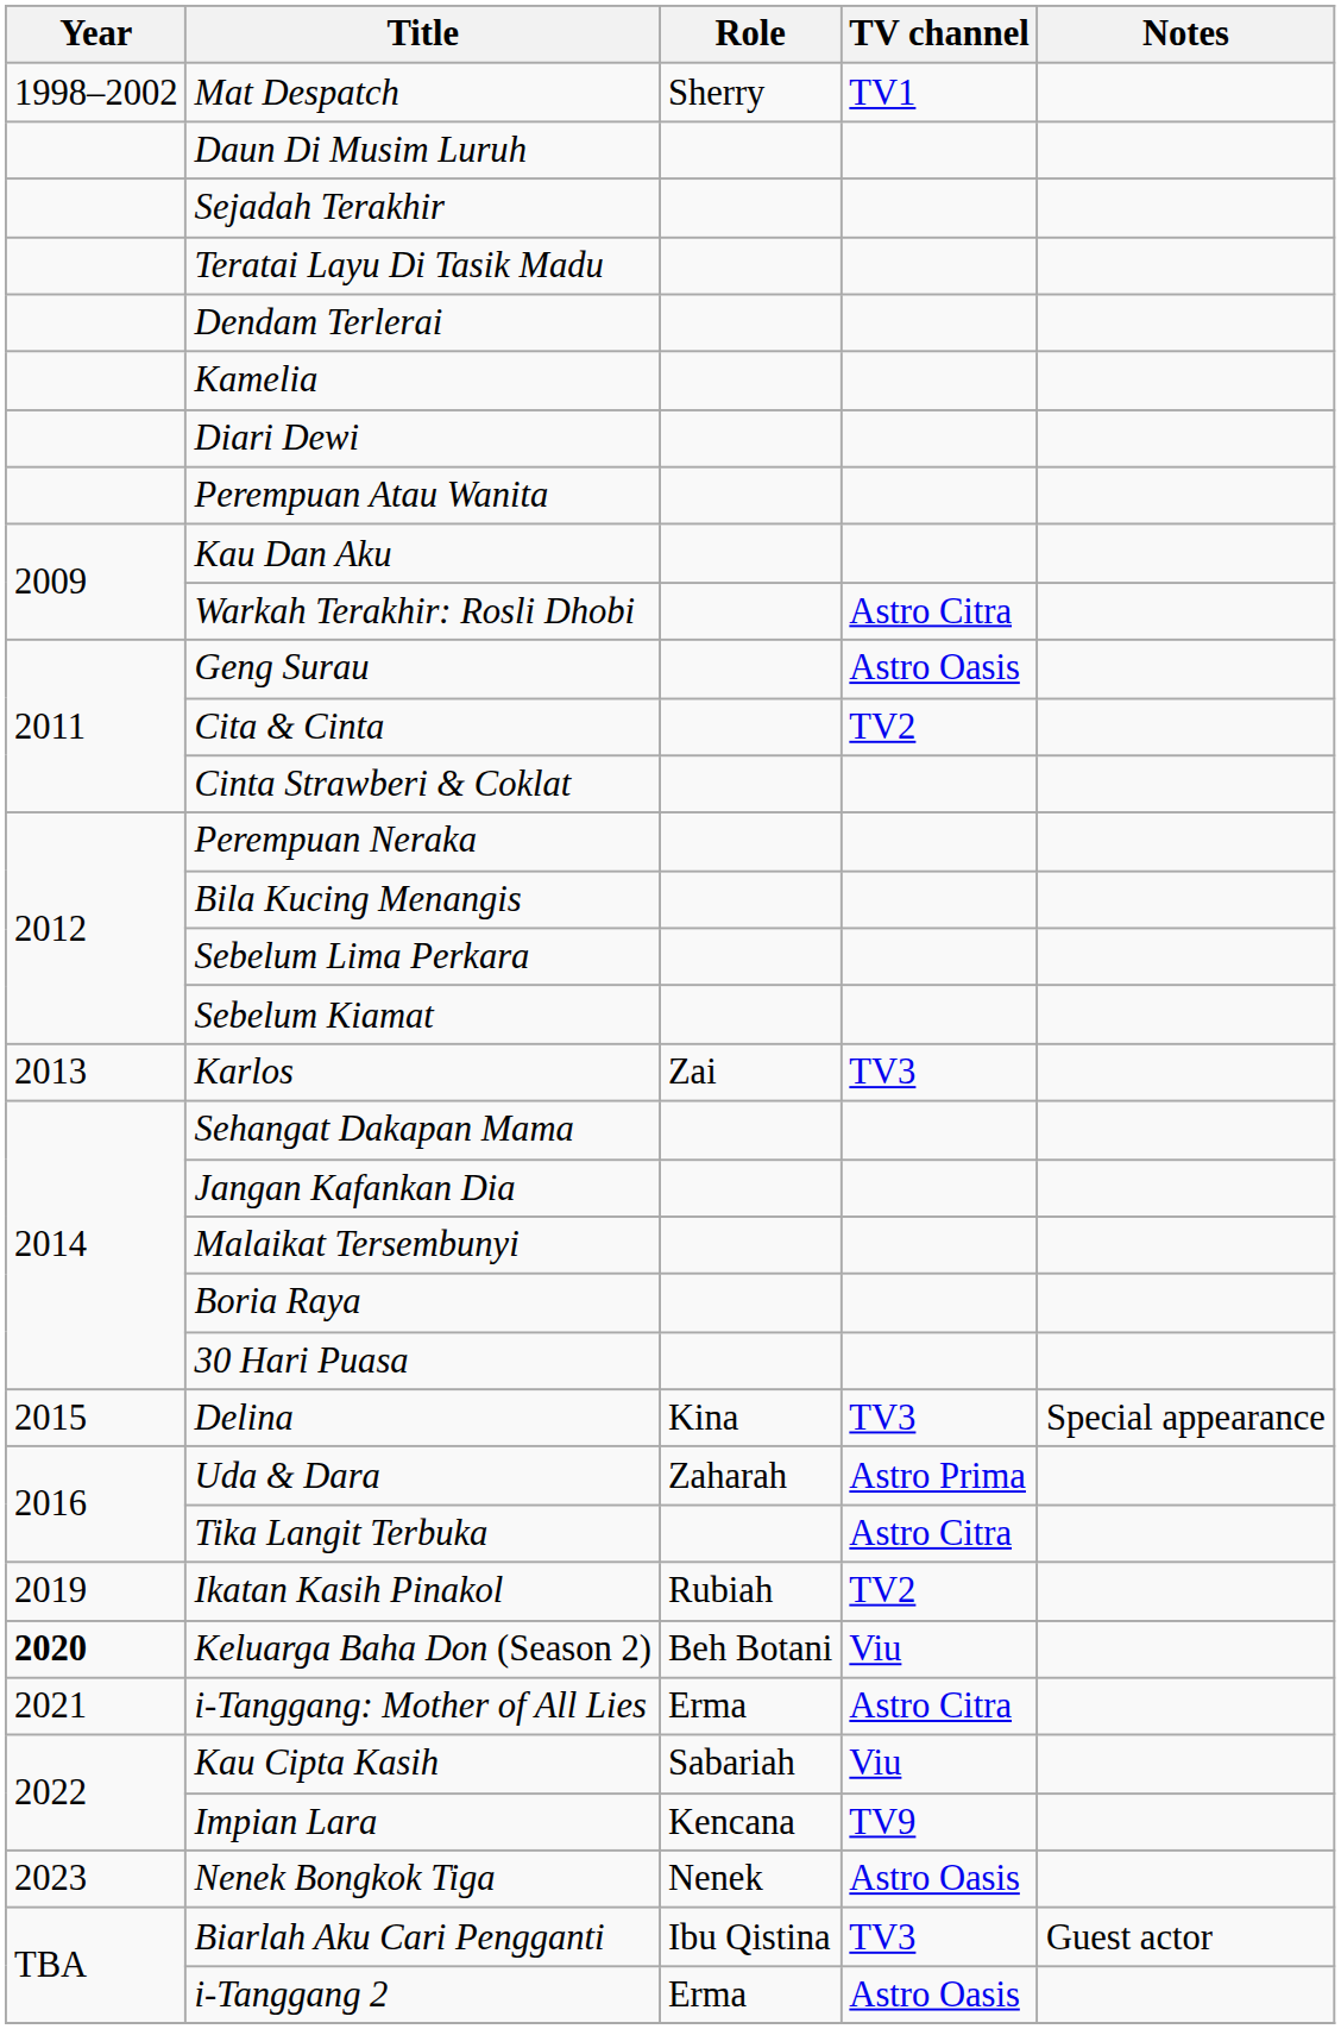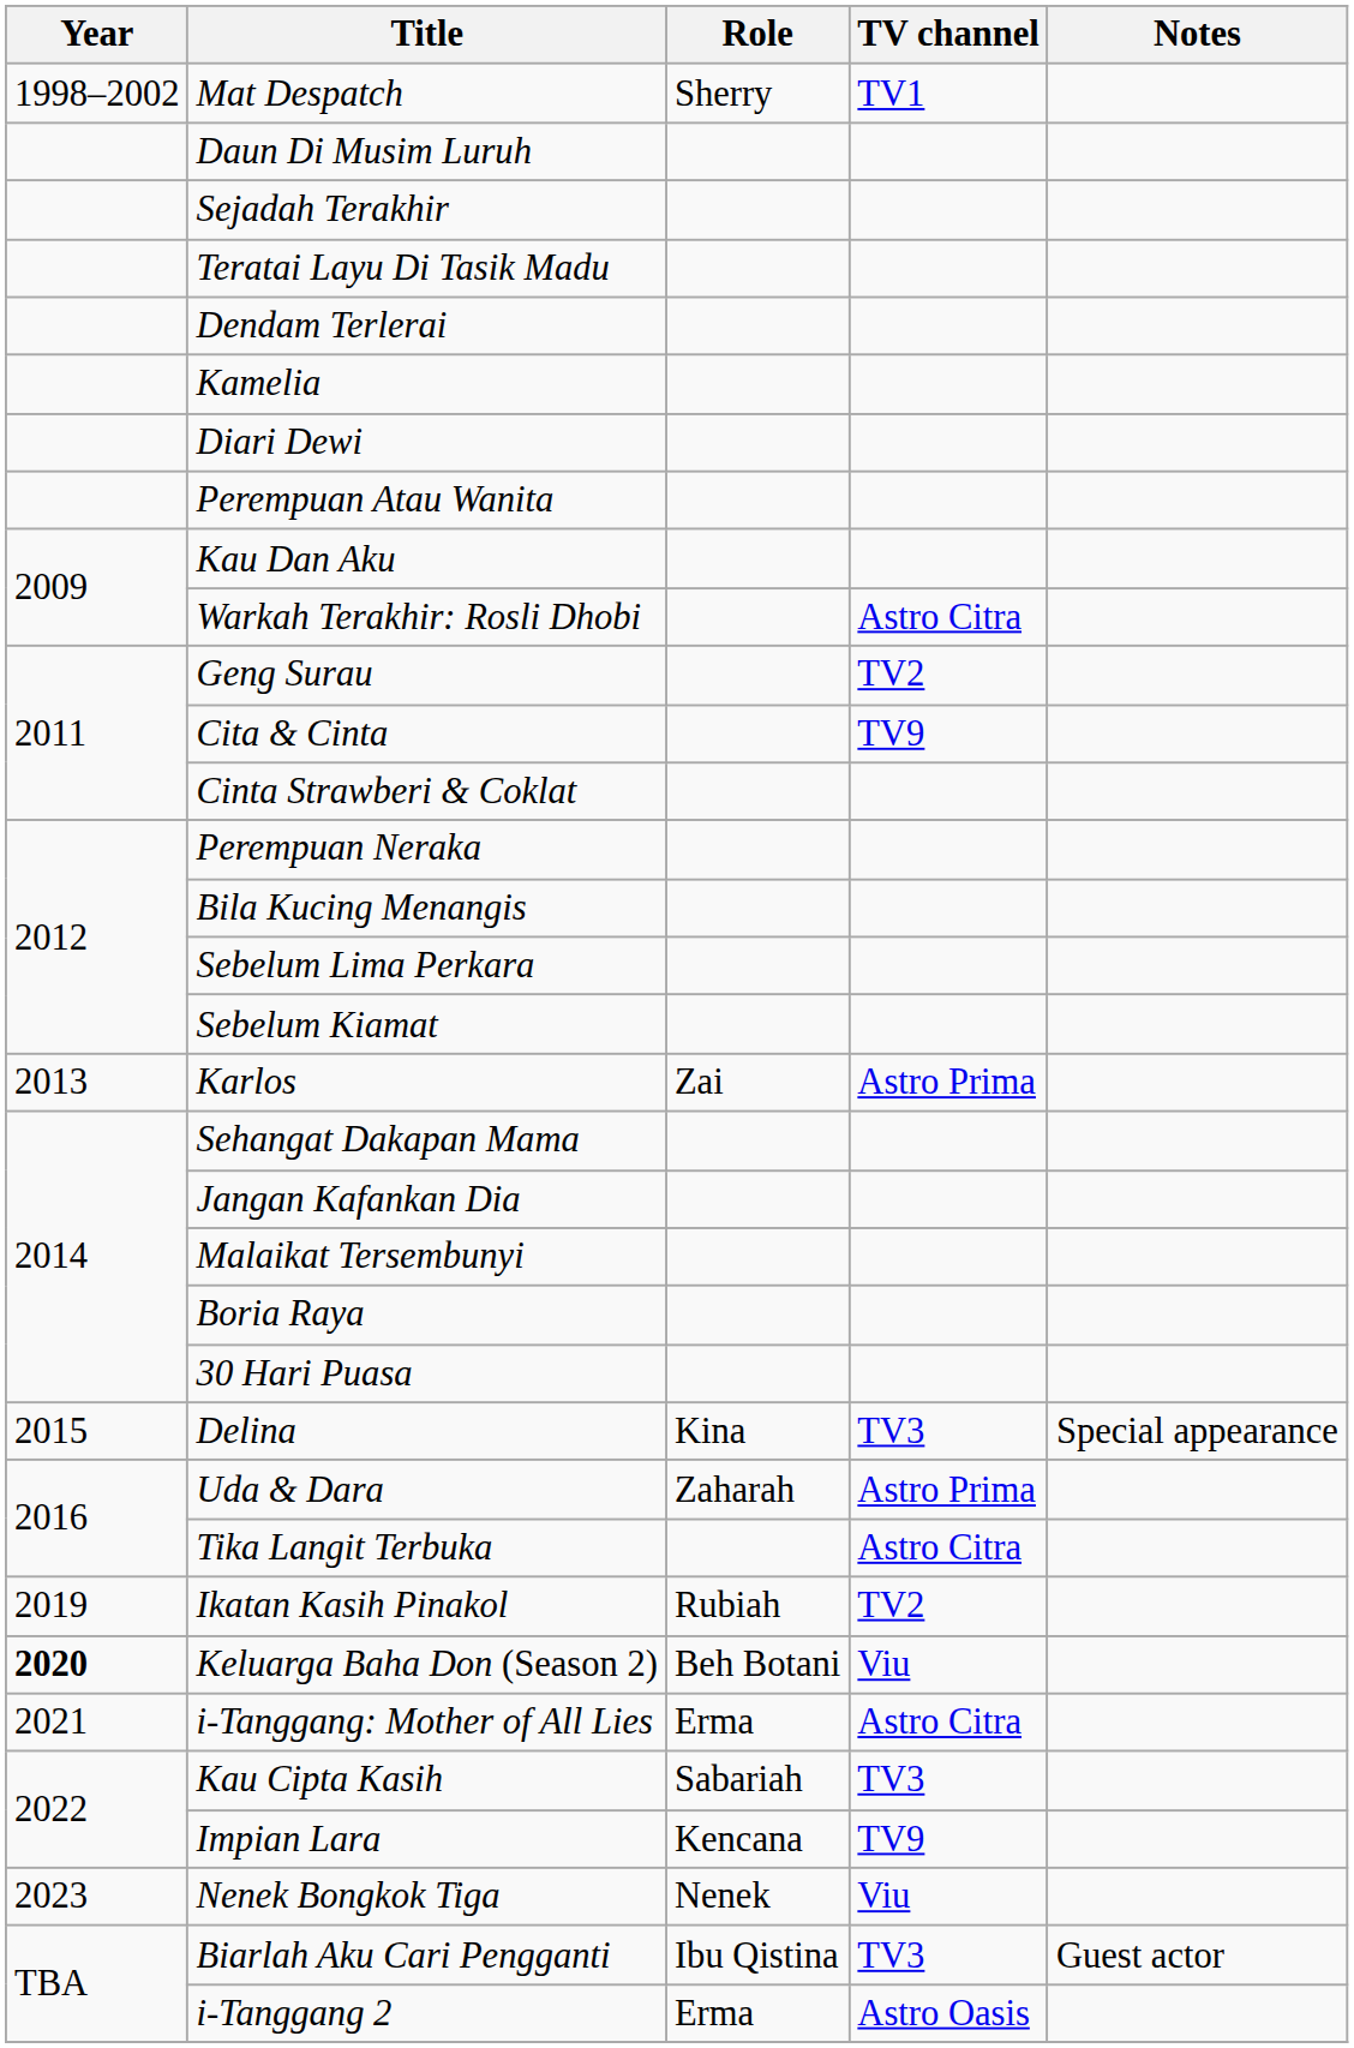 <table class="wikitable">
 <tr>
 <th>Year</th>
 <th>Title</th>
 <th>Role</th>
 <th>TV channel</th>
 <th>Notes</th>
 </tr>
 <tr>
 <td>1998–2002</td>
 <td><em>Mat Despatch</em></td>
 <td>Sherry</td>
 <td><a href='#'>TV1</a></td>
 <td></td>
 </tr>
 <tr>
 <td></td>
 <td><em>Daun Di Musim Luruh</em></td>
 <td></td>
 <td></td>
 <td></td>
 </tr>
 <tr>
 <td></td>
 <td><em>Sejadah Terakhir</em></td>
 <td></td>
 <td></td>
 <td></td>
 </tr>
 <tr>
 <td></td>
 <td><em>Teratai Layu Di Tasik Madu</em></td>
 <td></td>
 <td></td>
 <td></td>
 </tr>
 <tr>
 <td></td>
 <td><em>Dendam Terlerai</em></td>
 <td></td>
 <td></td>
 <td></td>
 </tr>
 <tr>
 <td></td>
 <td><em>Kamelia</em></td>
 <td></td>
 <td></td>
 <td></td>
 </tr>
 <tr>
 <td></td>
 <td><em>Diari Dewi</em></td>
 <td></td>
 <td></td>
 <td></td>
 </tr>
 <tr>
 <td></td>
 <td><em>Perempuan Atau Wanita</em></td>
 <td></td>
 <td></td>
 <td></td>
 </tr>
 <tr>
 <td rowspan="2">2009</td>
 <td><em>Kau Dan Aku</em></td>
 <td></td>
 <td></td>
 <td></td>
 </tr>
 <tr>
 <td><em>Warkah Terakhir: Rosli Dhobi</em></td>
 <td></td>
 <td><a href='#'>Astro Citra</a></td>
 <td></td>
 </tr>
 <tr>
 <td rowspan="3">2011</td>
 <td><em>Geng Surau</em></td>
 <td></td>
-<td><a href='#'>Astro Oasis</a></td>
+<td><a href='#'>TV2</a></td>
 <td></td>
 </tr>
 <tr>
 <td><em>Cita & Cinta</em></td>
 <td></td>
-<td><a href='#'>TV2</a></td>
+<td><a href='#'>TV9</a></td>
 <td></td>
 </tr>
 <tr>
 <td><em>Cinta Strawberi & Coklat</em></td>
 <td></td>
 <td></td>
 <td></td>
 </tr>
 <tr>
 <td rowspan="4">2012</td>
 <td><em>Perempuan Neraka</em></td>
 <td></td>
 <td></td>
 <td></td>
 </tr>
 <tr>
 <td><em>Bila Kucing Menangis</em></td>
 <td></td>
 <td></td>
 <td></td>
 </tr>
 <tr>
 <td><em>Sebelum Lima Perkara</em></td>
 <td></td>
 <td></td>
 <td></td>
 </tr>
 <tr>
 <td><em>Sebelum Kiamat</em></td>
 <td></td>
 <td></td>
 <td></td>
 </tr>
 <tr>
 <td>2013</td>
 <td><em>Karlos</em></td>
 <td>Zai</td>
-<td><a href='#'>TV3</a></td>
+<td><a href='#'>Astro Prima</a></td>
 <td></td>
 </tr>
 <tr>
 <td rowspan="5">2014</td>
 <td><em>Sehangat Dakapan Mama</em></td>
 <td></td>
 <td></td>
 <td></td>
 </tr>
 <tr>
 <td><em>Jangan Kafankan Dia</em></td>
 <td></td>
 <td></td>
 <td></td>
 </tr>
 <tr>
 <td><em>Malaikat Tersembunyi</em></td>
 <td></td>
 <td></td>
 <td></td>
 </tr>
 <tr>
 <td><em>Boria Raya</em></td>
 <td></td>
 <td></td>
 <td></td>
 </tr>
 <tr>
 <td><em>30 Hari Puasa</em></td>
 <td></td>
 <td></td>
 </tr>
 <tr>
 <td>2015</td>
 <td><em>Delina</em></td>
 <td>Kina</td>
 <td><a href='#'>TV3</a></td>
 <td>Special appearance</td>
 </tr>
 <tr>
 <td rowspan="2">2016</td>
 <td><em>Uda & Dara</em></td>
 <td>Zaharah</td>
 <td><a href='#'>Astro Prima</a></td>
 <td></td>
 </tr>
 <tr>
 <td><em>Tika Langit Terbuka</em></td>
 <td></td>
 <td><a href='#'>Astro Citra</a></td>
 <td></td>
 </tr>
 <tr>
 <td>2019</td>
 <td><em>Ikatan Kasih Pinakol</em></td>
 <td>Rubiah</td>
 <td><a href='#'>TV2</a></td>
 <td></td>
 </tr>
 <tr>
 <td><strong>2020</strong></td>
 <td><em>Keluarga Baha Don</em> (Season 2)</td>
 <td>Beh Botani</td>
 <td><a href='#'>Viu</a></td>
 <td></td>
 </tr>
 <tr>
 <td>2021</td>
 <td><em>i-Tanggang: Mother of All Lies</em></td>
 <td>Erma</td>
 <td><a href='#'>Astro Citra</a></td>
 <td></td>
 </tr>
 <tr>
 <td rowspan="2">2022</td>
 <td><em>Kau Cipta Kasih</em></td>
 <td>Sabariah</td>
-<td><a href='#'>Viu</a></td>
+<td><a href='#'>TV3</a></td>
 <td></td>
 </tr>
 <tr>
 <td><em>Impian Lara</em></td>
 <td>Kencana</td>
 <td><a href='#'>TV9</a></td>
 <td></td>
 </tr>
 <tr>
 <td>2023</td>
 <td><em>Nenek Bongkok Tiga</em></td>
 <td>Nenek</td>
-<td><a href='#'>Astro Oasis</a></td>
+<td><a href='#'>Viu</a></td>
 <td></td>
 </tr>
 <tr>
 <td rowspan="2">TBA</td>
 <td><em>Biarlah Aku Cari Pengganti</em></td>
 <td>Ibu Qistina</td>
 <td><a href='#'>TV3</a></td>
 <td>Guest actor</td>
 </tr>
 <tr>
 <td><em>i-Tanggang 2</em></td>
 <td>Erma</td>
 <td><a href='#'>Astro Oasis</a></td>
 <td></td>
 </tr>
 <tr>
 </tr>
 </table>
